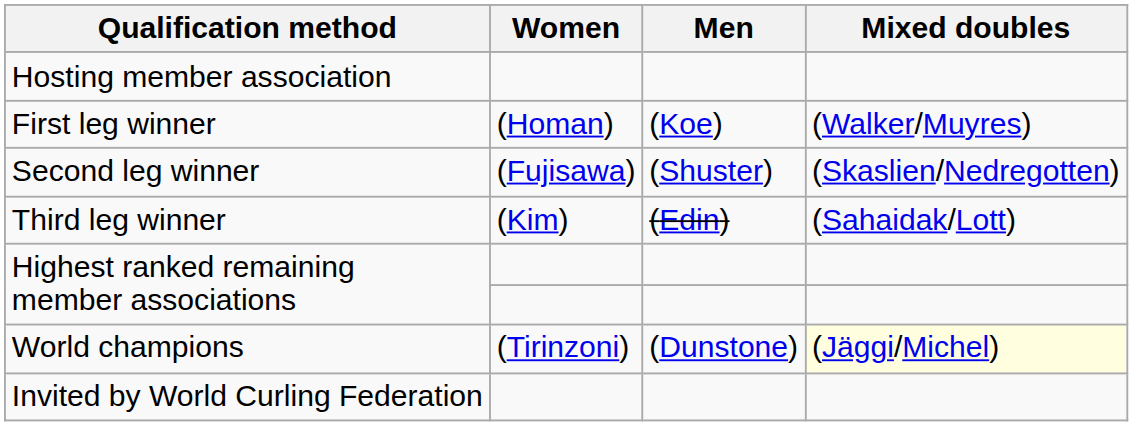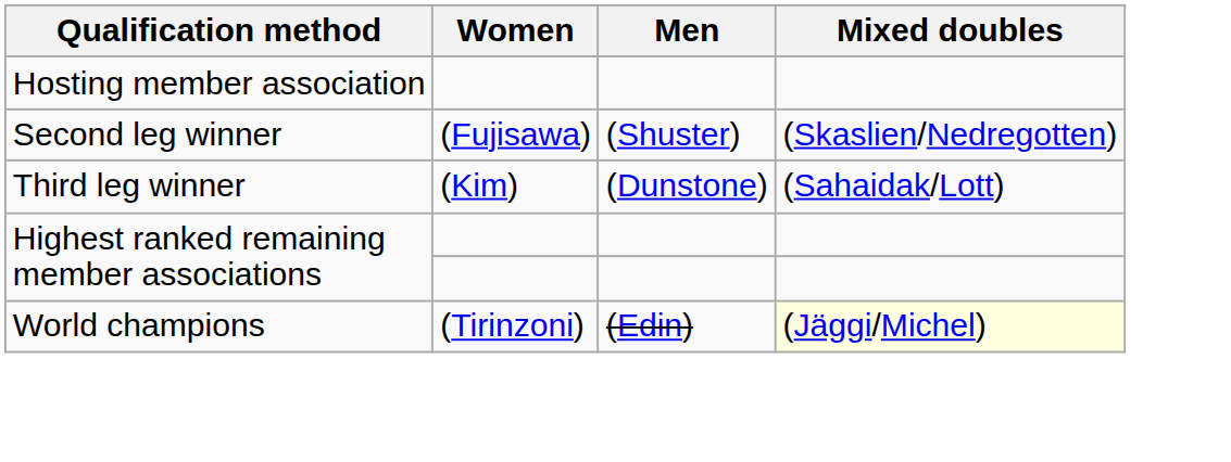 <table class=wikitable>
 <tr>
 <th>Qualification method</th>
 <th>Women</th>
 <th>Men</th>
 <th>Mixed doubles</th>
 </tr>
 <tr>
 <td>Hosting member association</td>
 <td></td>
 <td></td>
 <td></td>
 </tr>
 <tr>
-<td>First leg winner</td>
-<td> (<a href='#'>Homan</a>)</td>
-<td> (<a href='#'>Koe</a>)</td>
-<td> (<a href='#'>Walker</a>/<a href='#'>Muyres</a>)</td>
-</tr>
-<tr>
 <td>Second leg winner</td>
 <td> (<a href='#'>Fujisawa</a>)</td>
 <td> (<a href='#'>Shuster</a>)</td>
 <td> (<a href='#'>Skaslien</a>/<a href='#'>Nedregotten</a>)</td>
 </tr>
 <tr>
 <td>Third leg winner</td>
 <td> (<a href='#'>Kim</a>)</td>
-<td><s> (<a href='#'>Edin</a>)</s></td>
+<td> (<a href='#'>Dunstone</a>)</td>
 <td> (<a href='#'>Sahaidak</a>/<a href='#'>Lott</a>)</td>
 </tr>
 <tr>
 <td rowspan=2;>Highest ranked remaining<br>member associations</td>
 <td></td>
 <td></td>
 <td></td>
 </tr>
 <tr>
 <td></td>
 <td></td>
 <td></td>
 </tr>
 <tr>
 <td>World champions</td>
 <td> (<a href='#'>Tirinzoni</a>)</td>
-<td> (<a href='#'>Dunstone</a>)</td>
+<td><s> (<a href='#'>Edin</a>)</s></td>
 <td style="background: lightyellow;"> (<a href='#'>Jäggi</a>/<a href='#'>Michel</a>)</td>
 </tr>
-<tr>
-<td>Invited by World Curling Federation</td>
-<td></td>
-<td></td>
-<td></td>
-</tr>
 </table>
